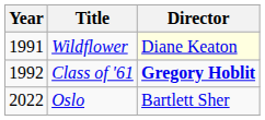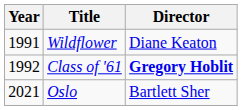 <table class="wikitable">
 <tr>
 <th>Year</th>
 <th>Title</th>
 <th>Director</th>
 </tr>
 <tr>
 <td>1991</td>
 <td><em><a href='#'>Wildflower</a></em></td>
-<td style="background: lightyellow;"><a href='#'>Diane Keaton</a></td>
+<td><a href='#'>Diane Keaton</a></td>
 </tr>
 <tr>
 <td>1992</td>
 <td><em><a href='#'>Class of '61</a></em></td>
 <td><strong><a href='#'>Gregory Hoblit</a></strong></td>
 </tr>
 <tr>
-<td>2022</td>
+<td>2021</td>
 <td><em><a href='#'>Oslo</a></em></td>
 <td><a href='#'>Bartlett Sher</a></td>
 </tr>
 </table>
